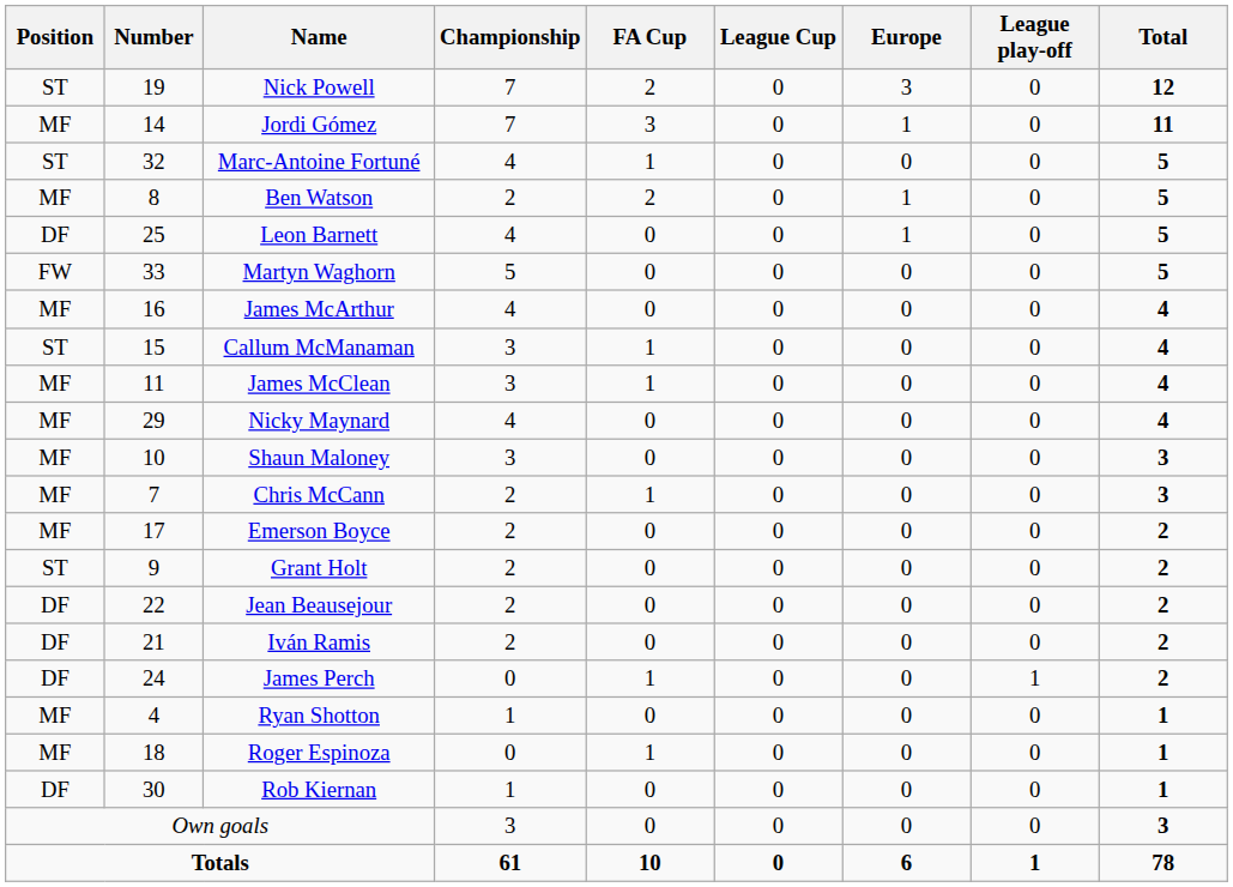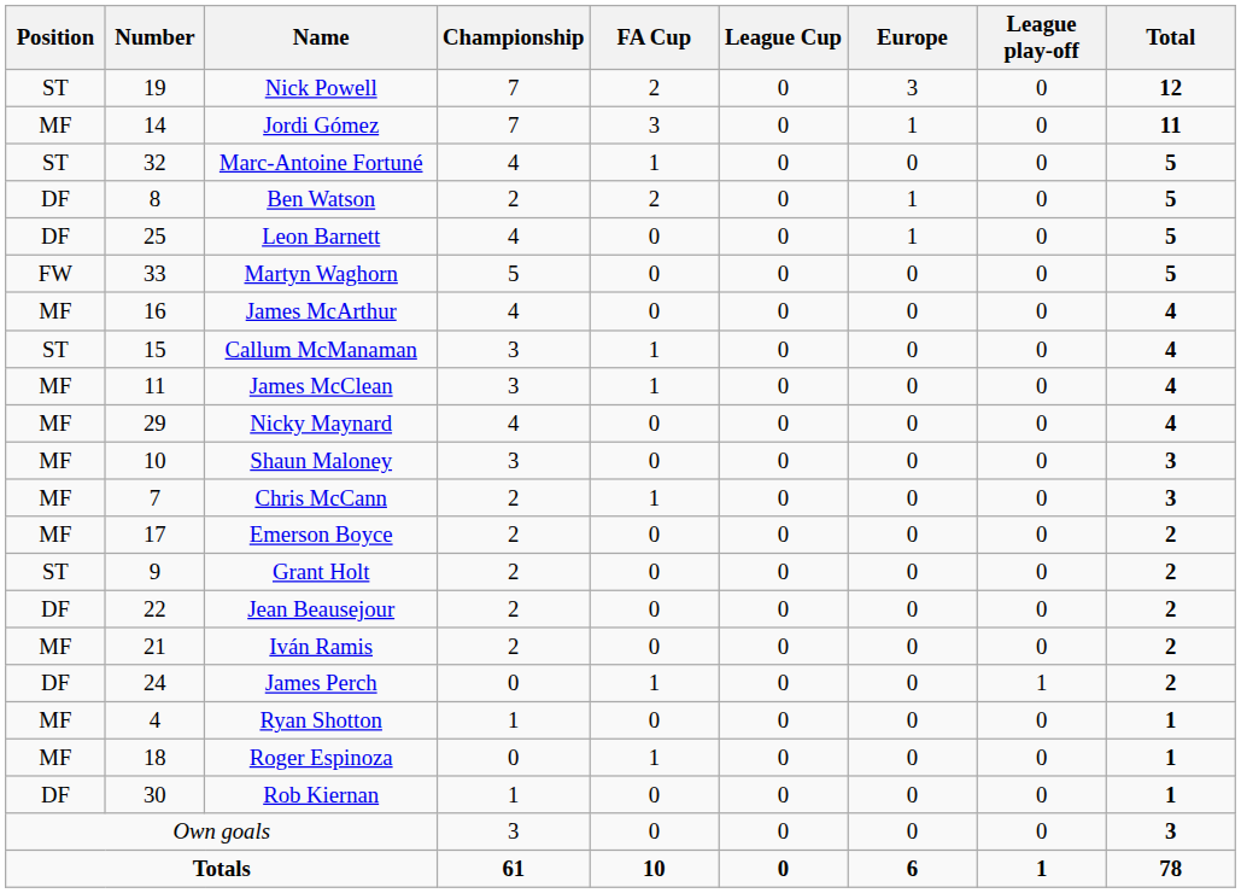 <table class="wikitable" style="font-size: 95%; text-align: center;">
 <tr>
 <th width=60>Position</th>
 <th width=60>Number</th>
 <th width=150>Name</th>
 <th width=80>Championship</th>
 <th width=80>FA Cup</th>
 <th width=80>League Cup</th>
 <th width=80>Europe</th>
 <th width=80>League play-off</th>
 <th width=80>Total</th>
 </tr>
 <tr>
 <td>ST</td>
 <td>19</td>
 <td><a href='#'>Nick Powell</a></td>
 <td>7</td>
 <td>2</td>
 <td>0</td>
 <td>3</td>
 <td>0</td>
 <td><strong>12</strong></td>
 </tr>
 <tr>
 <td>MF</td>
 <td>14</td>
 <td><a href='#'>Jordi Gómez</a></td>
 <td>7</td>
 <td>3</td>
 <td>0</td>
 <td>1</td>
 <td>0</td>
 <td><strong>11</strong></td>
 </tr>
 <tr>
 <td>ST</td>
 <td>32</td>
 <td><a href='#'>Marc-Antoine Fortuné</a></td>
 <td>4</td>
 <td>1</td>
 <td>0</td>
 <td>0</td>
 <td>0</td>
 <td><strong>5</strong></td>
 </tr>
 <tr>
-<td>MF</td>
+<td>DF</td>
 <td>8</td>
 <td><a href='#'>Ben Watson</a></td>
 <td>2</td>
 <td>2</td>
 <td>0</td>
 <td>1</td>
 <td>0</td>
 <td><strong>5</strong></td>
 </tr>
 <tr>
 <td>DF</td>
 <td>25</td>
 <td><a href='#'>Leon Barnett</a></td>
 <td>4</td>
 <td>0</td>
 <td>0</td>
 <td>1</td>
 <td>0</td>
 <td><strong>5</strong></td>
 </tr>
 <tr>
 <td>FW</td>
 <td>33</td>
 <td><a href='#'>Martyn Waghorn</a></td>
 <td>5</td>
 <td>0</td>
 <td>0</td>
 <td>0</td>
 <td>0</td>
 <td><strong>5</strong></td>
 </tr>
 <tr>
 <td>MF</td>
 <td>16</td>
 <td><a href='#'>James McArthur</a></td>
 <td>4</td>
 <td>0</td>
 <td>0</td>
 <td>0</td>
 <td>0</td>
 <td><strong>4</strong></td>
 </tr>
 <tr>
 <td>ST</td>
 <td>15</td>
 <td><a href='#'>Callum McManaman</a></td>
 <td>3</td>
 <td>1</td>
 <td>0</td>
 <td>0</td>
 <td>0</td>
 <td><strong>4</strong></td>
 </tr>
 <tr>
 <td>MF</td>
 <td>11</td>
 <td><a href='#'>James McClean</a></td>
 <td>3</td>
 <td>1</td>
 <td>0</td>
 <td>0</td>
 <td>0</td>
 <td><strong>4</strong></td>
 </tr>
 <tr>
 <td>MF</td>
 <td>29</td>
 <td><a href='#'>Nicky Maynard</a></td>
 <td>4</td>
 <td>0</td>
 <td>0</td>
 <td>0</td>
 <td>0</td>
 <td><strong>4</strong></td>
 </tr>
 <tr>
 <td>MF</td>
 <td>10</td>
 <td><a href='#'>Shaun Maloney</a></td>
 <td>3</td>
 <td>0</td>
 <td>0</td>
 <td>0</td>
 <td>0</td>
 <td><strong>3</strong></td>
 </tr>
 <tr>
 <td>MF</td>
 <td>7</td>
 <td><a href='#'>Chris McCann</a></td>
 <td>2</td>
 <td>1</td>
 <td>0</td>
 <td>0</td>
 <td>0</td>
 <td><strong>3</strong></td>
 </tr>
 <tr>
 <td>MF</td>
 <td>17</td>
 <td><a href='#'>Emerson Boyce</a></td>
 <td>2</td>
 <td>0</td>
 <td>0</td>
 <td>0</td>
 <td>0</td>
 <td><strong>2</strong></td>
 </tr>
 <tr>
 <td>ST</td>
 <td>9</td>
 <td><a href='#'>Grant Holt</a></td>
 <td>2</td>
 <td>0</td>
 <td>0</td>
 <td>0</td>
 <td>0</td>
 <td><strong>2</strong></td>
 </tr>
 <tr>
 <td>DF</td>
 <td>22</td>
 <td><a href='#'>Jean Beausejour</a></td>
 <td>2</td>
 <td>0</td>
 <td>0</td>
 <td>0</td>
 <td>0</td>
 <td><strong>2</strong></td>
 </tr>
 <tr>
-<td>DF</td>
+<td>MF</td>
 <td>21</td>
 <td><a href='#'>Iván Ramis</a></td>
 <td>2</td>
 <td>0</td>
 <td>0</td>
 <td>0</td>
 <td>0</td>
 <td><strong>2</strong></td>
 </tr>
 <tr>
 <td>DF</td>
 <td>24</td>
 <td><a href='#'>James Perch</a></td>
 <td>0</td>
 <td>1</td>
 <td>0</td>
 <td>0</td>
 <td>1</td>
 <td><strong>2</strong></td>
 </tr>
 <tr>
 <td>MF</td>
 <td>4</td>
 <td><a href='#'>Ryan Shotton</a></td>
 <td>1</td>
 <td>0</td>
 <td>0</td>
 <td>0</td>
 <td>0</td>
 <td><strong>1</strong></td>
 </tr>
 <tr>
 <td>MF</td>
 <td>18</td>
 <td><a href='#'>Roger Espinoza</a></td>
 <td>0</td>
 <td>1</td>
 <td>0</td>
 <td>0</td>
 <td>0</td>
 <td><strong>1</strong></td>
 </tr>
 <tr>
 <td>DF</td>
 <td>30</td>
 <td><a href='#'>Rob Kiernan</a></td>
 <td>1</td>
 <td>0</td>
 <td>0</td>
 <td>0</td>
 <td>0</td>
 <td><strong>1</strong></td>
 </tr>
 <tr>
 <td colspan=3><em>Own goals</em></td>
 <td>3</td>
 <td>0</td>
 <td>0</td>
 <td>0</td>
 <td>0</td>
 <td><strong>3</strong></td>
 </tr>
 <tr>
 <td colspan="3"><strong>Totals</strong></td>
 <td><strong>61</strong></td>
 <td><strong>10</strong></td>
 <td><strong>0</strong></td>
 <td><strong>6</strong></td>
 <td><strong>1</strong></td>
 <td><strong>78</strong></td>
 </tr>
 </table>
